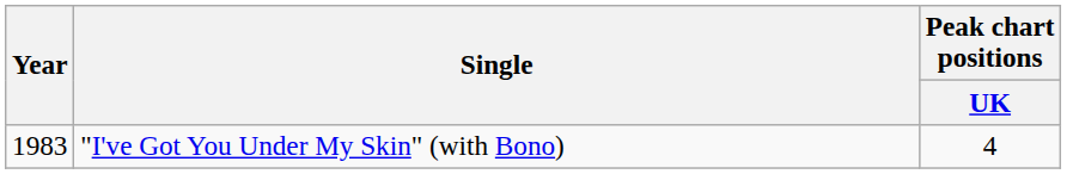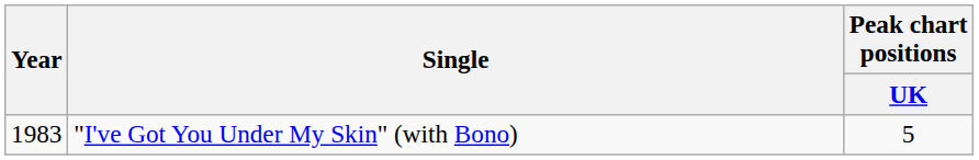 <table class="wikitable" plainrowheaders" style="text-align:center">
 <tr>
 <th rowspan="2">Year</th>
 <th rowspan="2" style=width:30em;>Single</th>
 <th colspan="1">Peak chart<br>positions</th>
 </tr>
 <tr>
 <th><a href='#'>UK</a><br></th>
 </tr>
 <tr>
 <td>1983</td>
 <td style="text-align:left;">"<a href='#'>I've Got You Under My Skin</a>" (with <a href='#'>Bono</a>)</td>
-<td>4</td>
+<td>5</td>
 </tr>
 </table>
